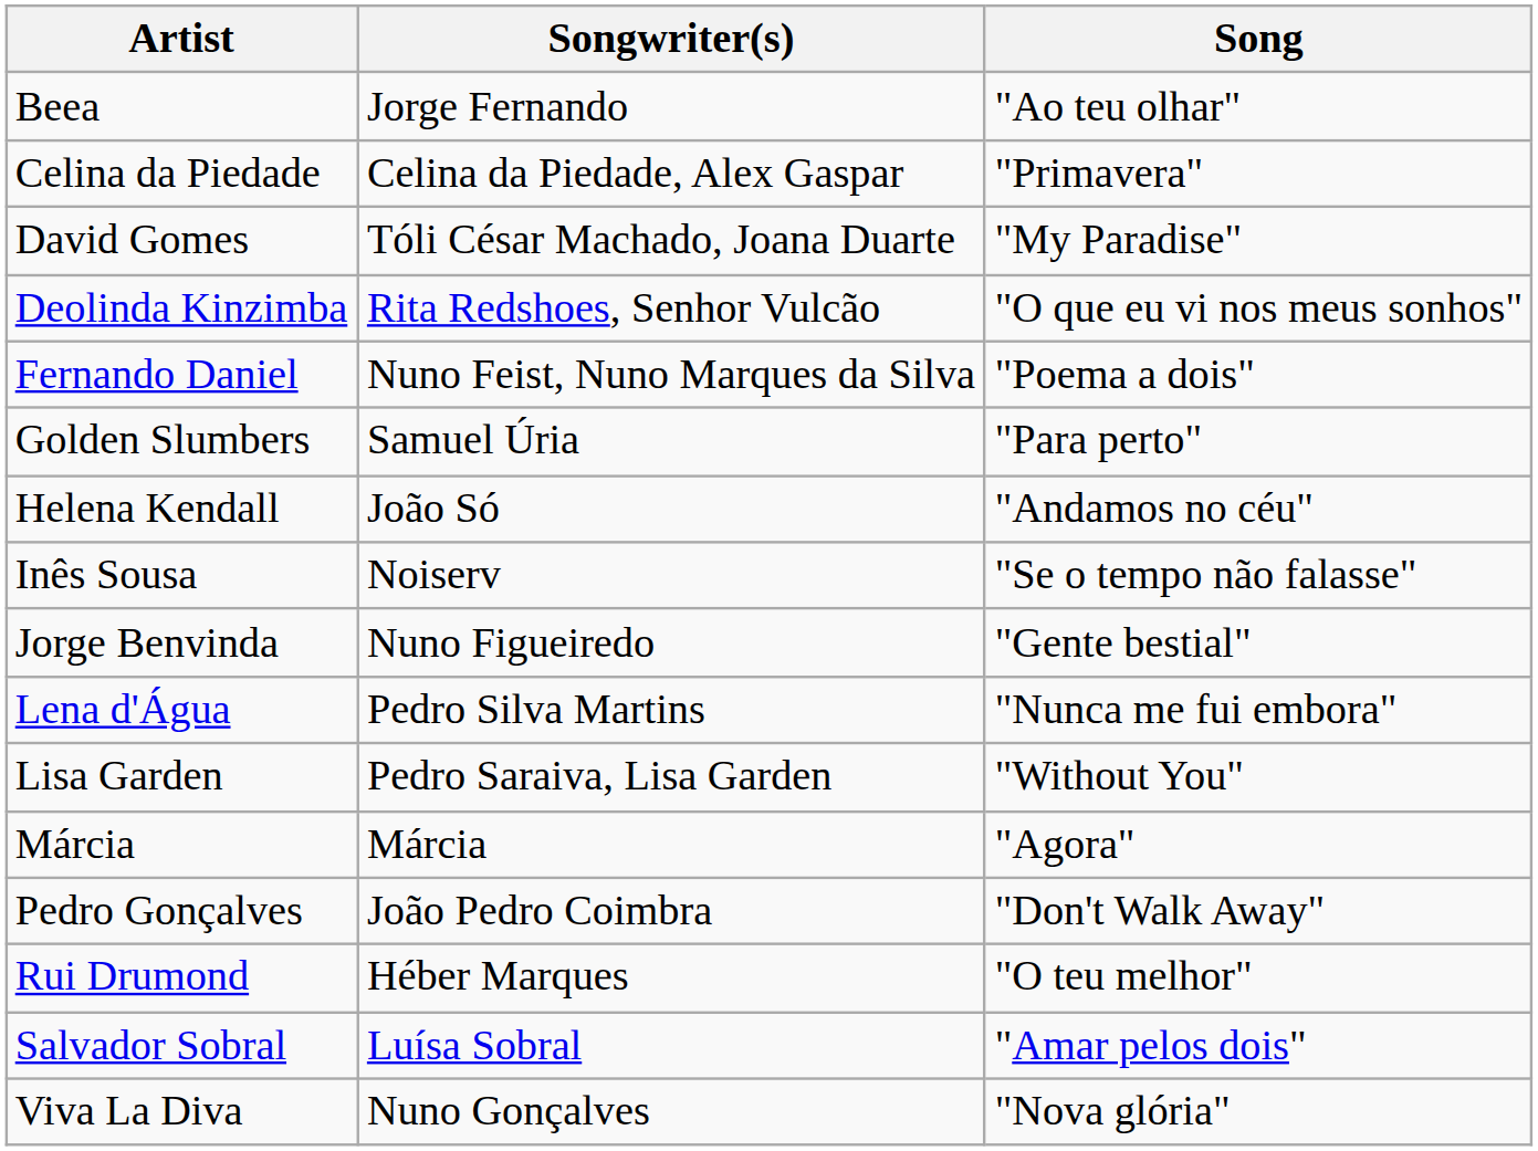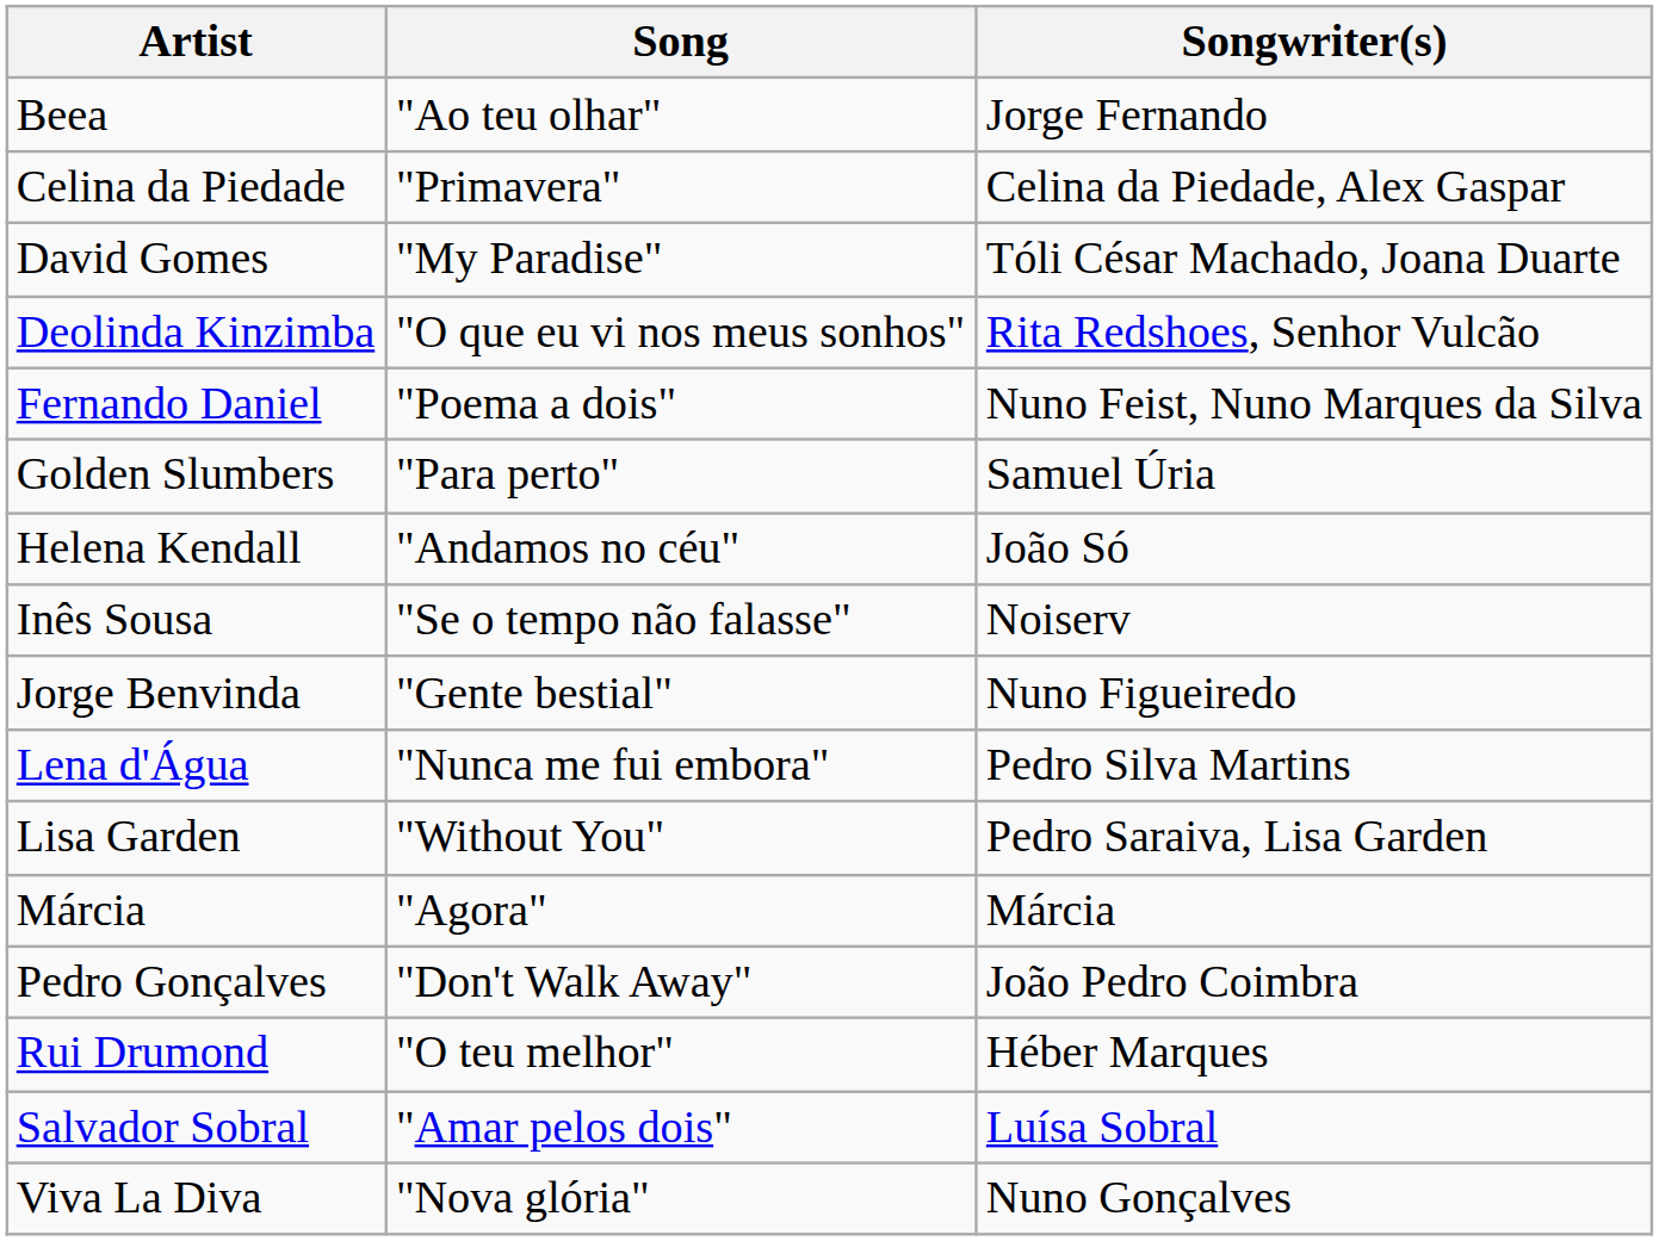 <table class="sortable wikitable" style="margin: 1em auto 1em auto">
 <tr>
 <th>Artist</th>
+<th>Song</th>
 <th>Songwriter(s)</th>
-<th>Song</th>
 </tr>
 <tr>
 <td>Beea</td>
+<td>"Ao teu olhar"</td>
 <td>Jorge Fernando</td>
-<td>"Ao teu olhar"</td>
 </tr>
 <tr>
 <td>Celina da Piedade</td>
+<td>"Primavera"</td>
 <td>Celina da Piedade, Alex Gaspar</td>
-<td>"Primavera"</td>
 </tr>
 <tr>
 <td>David Gomes</td>
+<td>"My Paradise"</td>
 <td>Tóli César Machado, Joana Duarte</td>
-<td>"My Paradise"</td>
 </tr>
 <tr>
 <td><a href='#'>Deolinda Kinzimba</a></td>
+<td>"O que eu vi nos meus sonhos"</td>
 <td><a href='#'>Rita Redshoes</a>, Senhor Vulcão</td>
-<td>"O que eu vi nos meus sonhos"</td>
 </tr>
 <tr>
 <td><a href='#'>Fernando Daniel</a></td>
+<td>"Poema a dois"</td>
 <td>Nuno Feist, Nuno Marques da Silva</td>
-<td>"Poema a dois"</td>
 </tr>
 <tr>
 <td>Golden Slumbers</td>
+<td>"Para perto"</td>
 <td>Samuel Úria</td>
-<td>"Para perto"</td>
 </tr>
 <tr>
 <td>Helena Kendall</td>
+<td>"Andamos no céu"</td>
 <td>João Só</td>
-<td>"Andamos no céu"</td>
 </tr>
 <tr>
 <td>Inês Sousa</td>
+<td>"Se o tempo não falasse"</td>
 <td>Noiserv</td>
-<td>"Se o tempo não falasse"</td>
 </tr>
 <tr>
 <td>Jorge Benvinda</td>
+<td>"Gente bestial"</td>
 <td>Nuno Figueiredo</td>
-<td>"Gente bestial"</td>
 </tr>
 <tr>
 <td><a href='#'>Lena d'Água</a></td>
+<td>"Nunca me fui embora"</td>
 <td>Pedro Silva Martins</td>
-<td>"Nunca me fui embora"</td>
 </tr>
 <tr>
 <td>Lisa Garden</td>
+<td>"Without You"</td>
 <td>Pedro Saraiva, Lisa Garden</td>
-<td>"Without You"</td>
 </tr>
 <tr>
 <td>Márcia</td>
+<td>"Agora"</td>
 <td>Márcia</td>
-<td>"Agora"</td>
 </tr>
 <tr>
 <td>Pedro Gonçalves</td>
+<td>"Don't Walk Away"</td>
 <td>João Pedro Coimbra</td>
-<td>"Don't Walk Away"</td>
 </tr>
 <tr>
 <td><a href='#'>Rui Drumond</a></td>
+<td>"O teu melhor"</td>
 <td>Héber Marques</td>
-<td>"O teu melhor"</td>
 </tr>
 <tr>
 <td><a href='#'>Salvador Sobral</a></td>
+<td>"<a href='#'>Amar pelos dois</a>"</td>
 <td><a href='#'>Luísa Sobral</a></td>
-<td>"<a href='#'>Amar pelos dois</a>"</td>
 </tr>
 <tr>
 <td>Viva La Diva</td>
+<td>"Nova glória"</td>
 <td>Nuno Gonçalves</td>
-<td>"Nova glória"</td>
 </tr>
 </table>
